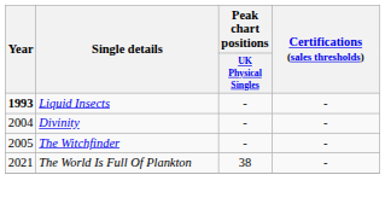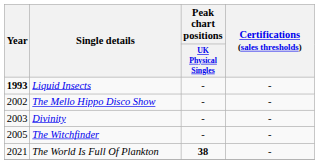 <table class="wikitable" style="text-align:left;">
 <tr>
 <th rowspan="2">Year</th>
 <th rowspan="2" style="width:225px;">Single details</th>
 <th colspan="1">Peak chart positions</th>
 <th width="130" rowspan="2"><a href='#'>Certifications</a><br><small>(<a href='#'>sales thresholds</a>)</small></th>
 </tr>
 <tr>
 <th style="width:4em;font-size:75%"><a href='#'>UK Physical Singles</a><br></th>
 </tr>
 <tr>
 <td><strong>1993</strong></td>
 <td><em><a href='#'>Liquid Insects</a></em></td>
 <td style="text-align:center;">-</td>
 <td style="text-align:center;">-</td>
 </tr>
 <tr>
-<td>2004</td>
+<td>2002</td>
+<td><em><a href='#'>The Mello Hippo Disco Show</a></em></td>
+<td style="text-align:center;">-</td>
+<td style="text-align:center;">-</td>
+</tr>
+<tr>
+<td>2003</td>
 <td><em><a href='#'>Divinity</a></em></td>
 <td style="text-align:center;">-</td>
 <td style="text-align:center;">-</td>
 </tr>
 <tr>
 <td>2005</td>
 <td><em><a href='#'>The Witchfinder</a></em></td>
 <td style="text-align:center;">-</td>
 <td style="text-align:center;">-</td>
 </tr>
 <tr>
 <td>2021</td>
 <td><em>The World Is Full Of Plankton</em></td>
-<td style="text-align:center;">38</td>
+<td style="text-align:center;"><strong>38</strong></td>
 <td style="text-align:center;">-</td>
 </tr>
 <tr>
 </tr>
 </table>
